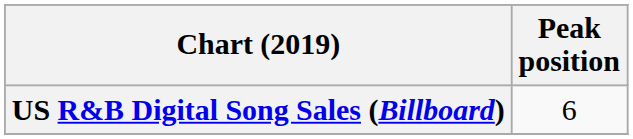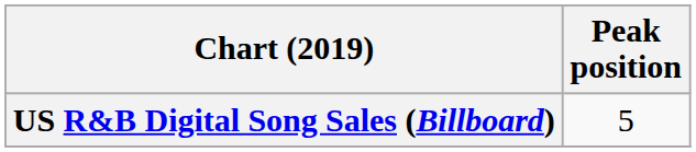 <table class="wikitable sortable plainrowheaders">
 <tr>
 <th>Chart (2019)</th>
 <th>Peak<br>position</th>
 </tr>
 <tr>
 <th scope="row">US <a href='#'>R&B Digital Song Sales</a> (<em><a href='#'>Billboard</a></em>)</th>
-<td align="center">6</td>
+<td align="center">5</td>
 </tr>
 <tr>
 </tr>
 </table>
